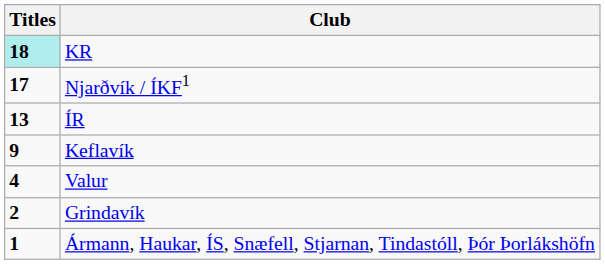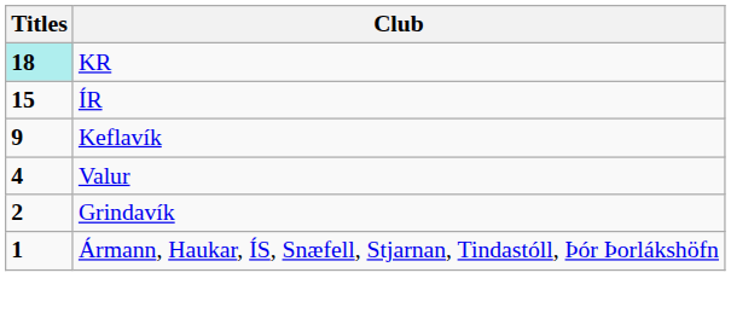 <table class="wikitable" style="text-align: Left">
 <tr>
 <th>Titles</th>
 <th>Club</th>
 </tr>
 <tr>
 <td style="background: paleturquoise;"><strong>18</strong></td>
 <td><a href='#'>KR</a></td>
 </tr>
 <tr>
-<td><strong>17</strong></td>
-<td><a href='#'>Njarðvík / ÍKF</a><sup>1</sup></td>
-</tr>
-<tr>
-<td><strong>13</strong></td>
+<td><strong>15</strong></td>
 <td><a href='#'>ÍR</a></td>
 </tr>
 <tr>
 <td><strong>9</strong></td>
 <td><a href='#'>Keflavík</a></td>
 </tr>
 <tr>
 <td><strong>4</strong></td>
 <td><a href='#'>Valur</a></td>
 </tr>
 <tr>
 <td><strong>2</strong></td>
 <td><a href='#'>Grindavík</a></td>
 </tr>
 <tr>
 <td><strong>1</strong></td>
 <td><a href='#'>Ármann</a>, <a href='#'>Haukar</a>, <a href='#'>ÍS</a>, <a href='#'>Snæfell</a>, <a href='#'>Stjarnan</a>, <a href='#'>Tindastóll</a>, <a href='#'>Þór Þorlákshöfn</a></td>
 </tr>
 </table>
